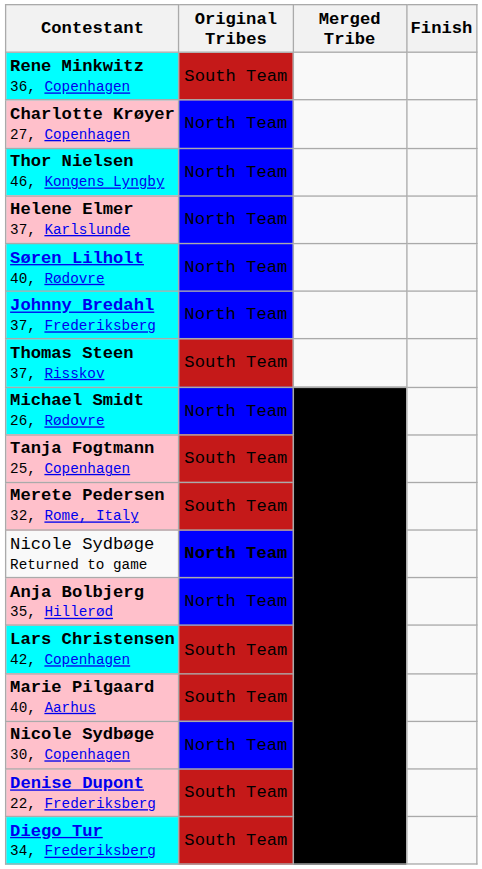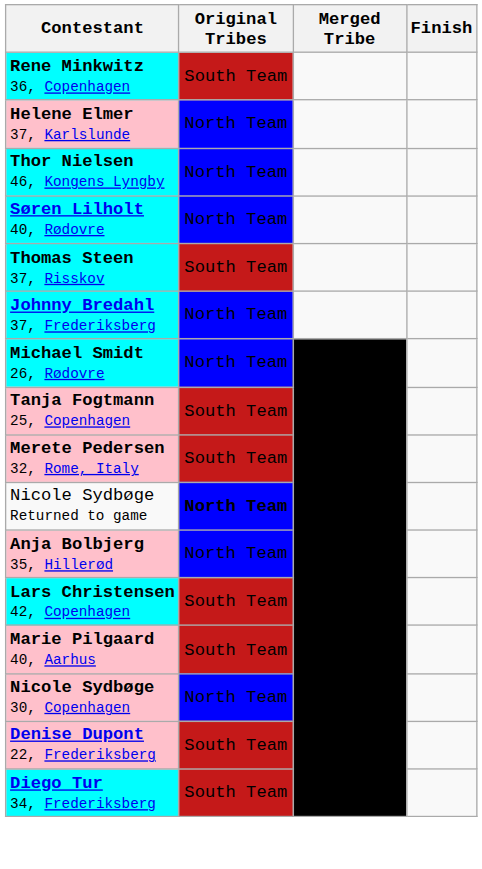 <table class="wikitable" style="margin:auto; text-align:center">
 <tr>
 <th>Contestant</th>
 <th width=80>Original<br>Tribes</th>
 <th width=80>Merged<br>Tribe</th>
 <th>Finish</th>
 </tr>
 <tr>
 <td align="left" bgcolor="cyan"><strong>Rene Minkwitz</strong><br><small>36, <a href='#'>Copenhagen</a></small></td>
 <td bgcolor="#C51919" align=center>South Team</td>
 <td></td>
 <td></td>
 </tr>
 <tr>
-<td align="left" bgcolor="pink"><strong>Charlotte Krøyer</strong><br><small>27, <a href='#'>Copenhagen</a></small></td>
+<td align="left" bgcolor="pink"><strong>Helene Elmer</strong><br><small>37, <a href='#'>Karlslunde</a></small></td>
 <td bgcolor="blue" align=center>North Team</td>
 <td></td>
 <td></td>
 </tr>
 <tr>
 <td align="left" bgcolor="cyan"><strong>Thor Nielsen</strong><br><small>46, <a href='#'>Kongens Lyngby</a></small></td>
 <td bgcolor="blue" align=center>North Team</td>
 <td></td>
 <td></td>
 </tr>
 <tr>
-<td align="left" bgcolor="pink"><strong>Helene Elmer</strong><br><small>37, <a href='#'>Karlslunde</a></small></td>
-<td bgcolor="blue" align=center>North Team</td>
-<td></td>
-<td></td>
-</tr>
-<tr>
 <td align="left" bgcolor="cyan"><strong><a href='#'>Søren Lilholt</a></strong><br><small>40, <a href='#'>Rødovre</a></small></td>
-<td bgcolor="blue" align=center>North Team</td>
-<td></td>
-<td></td>
-</tr>
-<tr>
-<td align="left" bgcolor="cyan"><strong><a href='#'>Johnny Bredahl</a></strong><br><small>37, <a href='#'>Frederiksberg</a></small></td>
 <td bgcolor="blue" align=center>North Team</td>
 <td></td>
 <td></td>
 </tr>
 <tr>
 <td align="left" bgcolor="cyan"><strong>Thomas Steen</strong><br><small>37, <a href='#'>Risskov</a></small></td>
 <td bgcolor="#C51919" align=center>South Team</td>
+<td></td>
+<td></td>
+</tr>
+<tr>
+<td align="left" bgcolor="cyan"><strong><a href='#'>Johnny Bredahl</a></strong><br><small>37, <a href='#'>Frederiksberg</a></small></td>
+<td bgcolor="blue" align=center>North Team</td>
 <td></td>
 <td></td>
 </tr>
 <tr>
 <td align="left" bgcolor="cyan"><strong>Michael Smidt</strong><br><small>26, <a href='#'>Rødovre</a></small></td>
 <td bgcolor="blue" align=center>North Team</td>
 <td bgcolor="#000000" align=center rowspan=10><span> Robinson</span></td>
 <td></td>
 </tr>
 <tr>
 <td align="left" bgcolor="pink"><strong>Tanja Fogtmann</strong><br><small>25, <a href='#'>Copenhagen</a></small></td>
 <td bgcolor="#C51919" align=center>South Team</td>
 <td></td>
 </tr>
 <tr>
 <td align="left" bgcolor="pink"><strong>Merete Pedersen</strong><br><small>32, <a href='#'>Rome, Italy</a></small></td>
 <td bgcolor="#C51919" align=center>South Team</td>
 <td></td>
 </tr>
 <tr>
 <td align="left">Nicole Sydbøge<br><small>Returned to game</small></td>
 <td bgcolor="blue" align=center><strong>North Team</strong></td>
 <td></td>
 </tr>
 <tr>
 <td align="left" bgcolor="pink"><strong>Anja Bolbjerg</strong><br><small>35, <a href='#'>Hillerød</a></small></td>
 <td bgcolor="blue" align=center>North Team</td>
 <td></td>
 </tr>
 <tr>
 <td align="left" bgcolor="cyan"><strong>Lars Christensen</strong><br><small>42, <a href='#'>Copenhagen</a></small></td>
 <td bgcolor="#C51919" align=center>South Team</td>
 <td></td>
 </tr>
 <tr>
 <td align="left" bgcolor="pink"><strong>Marie Pilgaard</strong><br><small>40, <a href='#'>Aarhus</a></small></td>
 <td bgcolor="#C51919" align=center>South Team</td>
 <td></td>
 </tr>
 <tr>
 <td align="left" bgcolor="pink"><strong>Nicole Sydbøge</strong><br><small>30, <a href='#'>Copenhagen</a></small></td>
 <td bgcolor="blue" align=center>North Team</td>
 <td></td>
 </tr>
 <tr>
 <td align="left" bgcolor="pink"><strong><a href='#'>Denise Dupont</a></strong><br><small>22, <a href='#'>Frederiksberg</a></small></td>
 <td bgcolor="#C51919" align=center>South Team</td>
 <td></td>
 </tr>
 <tr>
 <td align="left" bgcolor="cyan"><strong><a href='#'>Diego Tur</a></strong><br><small>34, <a href='#'>Frederiksberg</a></small></td>
 <td bgcolor="#C51919" align=center>South Team</td>
 <td></td>
 </tr>
 </table>
